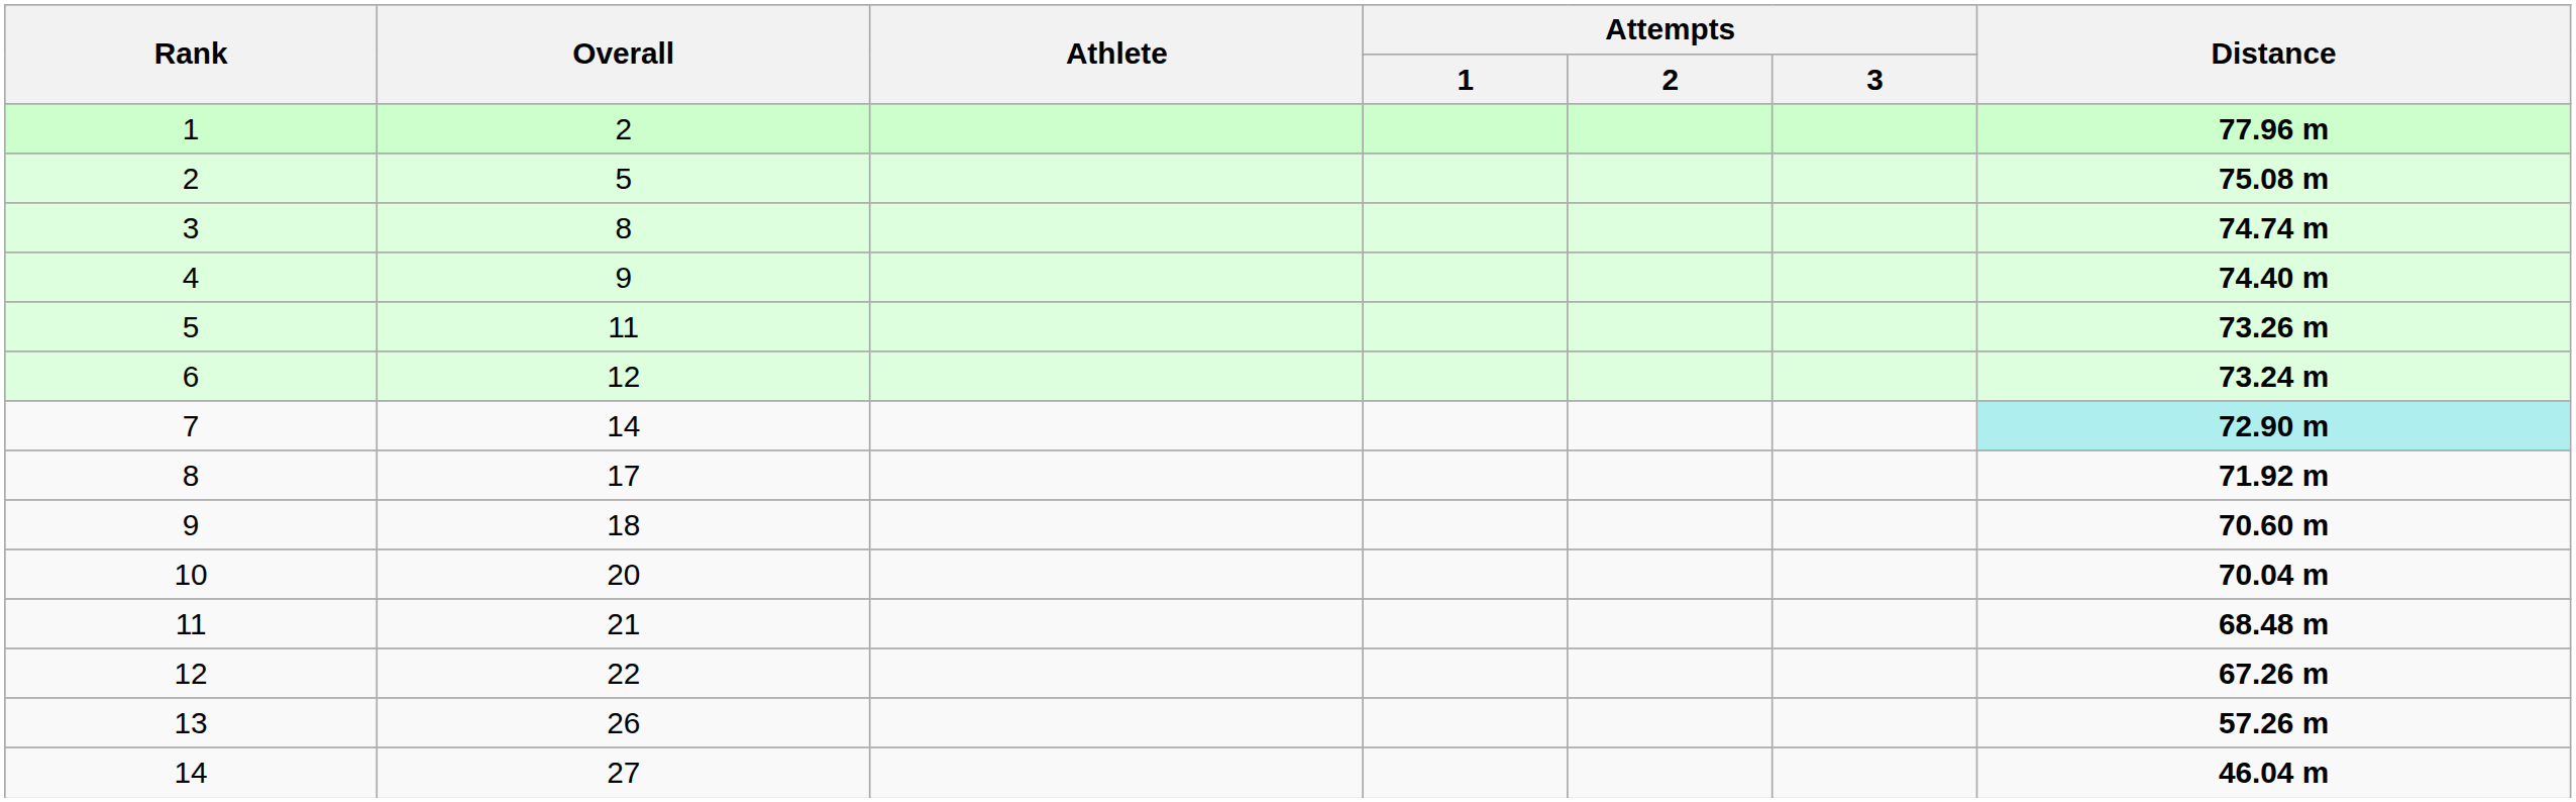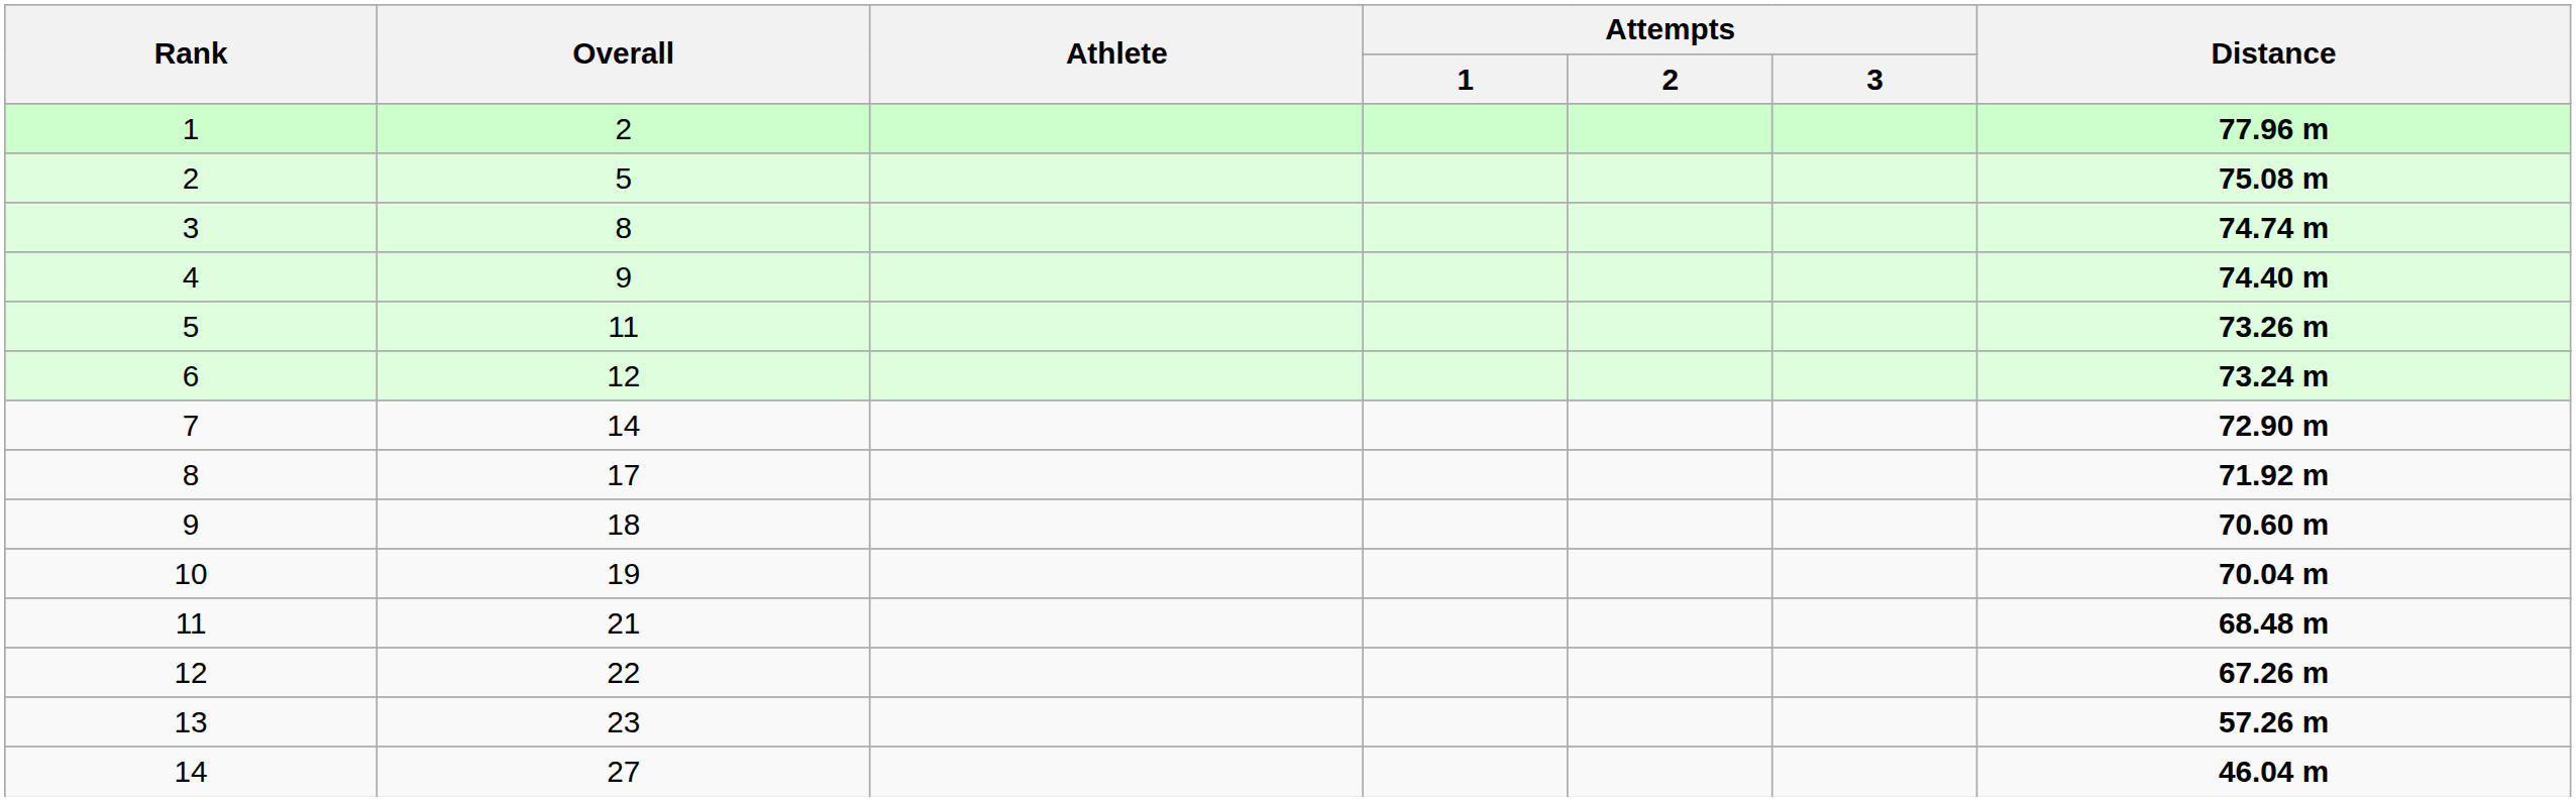 <table class="wikitable" style=" text-align:center; font-size:110%;" width="95%">
 <tr>
 <th rowspan="2">Rank</th>
 <th rowspan="2">Overall</th>
 <th rowspan="2">Athlete</th>
 <th colspan="3">Attempts</th>
 <th rowspan="2">Distance</th>
 </tr>
 <tr>
 <th>1</th>
 <th>2</th>
 <th>3</th>
 </tr>
 <tr style="background:#ccffcc;">
 <td>1</td>
 <td>2</td>
 <td align=left></td>
 <td></td>
 <td></td>
 <td></td>
 <td align="center"><strong>77.96 m</strong></td>
 </tr>
 <tr style="background:#ddffdd;">
 <td>2</td>
 <td>5</td>
 <td align=left></td>
 <td></td>
 <td></td>
 <td></td>
 <td align="center"><strong>75.08 m</strong></td>
 </tr>
 <tr style="background:#ddffdd;">
 <td>3</td>
 <td>8</td>
 <td align=left></td>
 <td></td>
 <td></td>
 <td></td>
 <td align="center"><strong>74.74 m</strong></td>
 </tr>
 <tr style="background:#ddffdd;">
 <td>4</td>
 <td>9</td>
 <td align=left></td>
 <td></td>
 <td></td>
 <td></td>
 <td align="center"><strong>74.40 m</strong></td>
 </tr>
 <tr style="background:#ddffdd;">
 <td>5</td>
 <td>11</td>
 <td align=left></td>
 <td></td>
 <td></td>
 <td></td>
 <td align="center"><strong>73.26 m</strong></td>
 </tr>
 <tr style="background:#ddffdd;">
 <td>6</td>
 <td>12</td>
 <td align=left></td>
 <td></td>
 <td></td>
 <td></td>
 <td align="center"><strong>73.24 m</strong></td>
 </tr>
 <tr>
 <td>7</td>
 <td>14</td>
 <td align=left></td>
 <td></td>
 <td></td>
 <td></td>
-<td align="center" style="background: paleturquoise;"><strong>72.90 m</strong></td>
+<td align="center"><strong>72.90 m</strong></td>
 </tr>
 <tr>
 <td>8</td>
 <td>17</td>
 <td align=left></td>
 <td></td>
 <td></td>
 <td></td>
 <td align="center"><strong>71.92 m</strong></td>
 </tr>
 <tr>
 <td>9</td>
 <td>18</td>
 <td align=left></td>
 <td></td>
 <td></td>
 <td></td>
 <td align="center"><strong>70.60 m</strong></td>
 </tr>
 <tr>
 <td>10</td>
-<td>20</td>
+<td>19</td>
 <td align=left></td>
 <td></td>
 <td></td>
 <td></td>
 <td align="center"><strong>70.04 m</strong></td>
 </tr>
 <tr>
 <td>11</td>
 <td>21</td>
 <td align=left></td>
 <td></td>
 <td></td>
 <td></td>
 <td align="center"><strong>68.48 m</strong></td>
 </tr>
 <tr>
 <td>12</td>
 <td>22</td>
 <td align=left></td>
 <td></td>
 <td></td>
 <td></td>
 <td align="center"><strong>67.26 m</strong></td>
 </tr>
 <tr>
 <td>13</td>
-<td>26</td>
+<td>23</td>
 <td align=left></td>
 <td></td>
 <td></td>
 <td></td>
 <td align="center"><strong>57.26 m</strong></td>
 </tr>
 <tr>
 <td>14</td>
 <td>27</td>
 <td align=left></td>
 <td></td>
 <td></td>
 <td></td>
 <td align="center"><strong>46.04 m</strong></td>
 </tr>
 </table>
